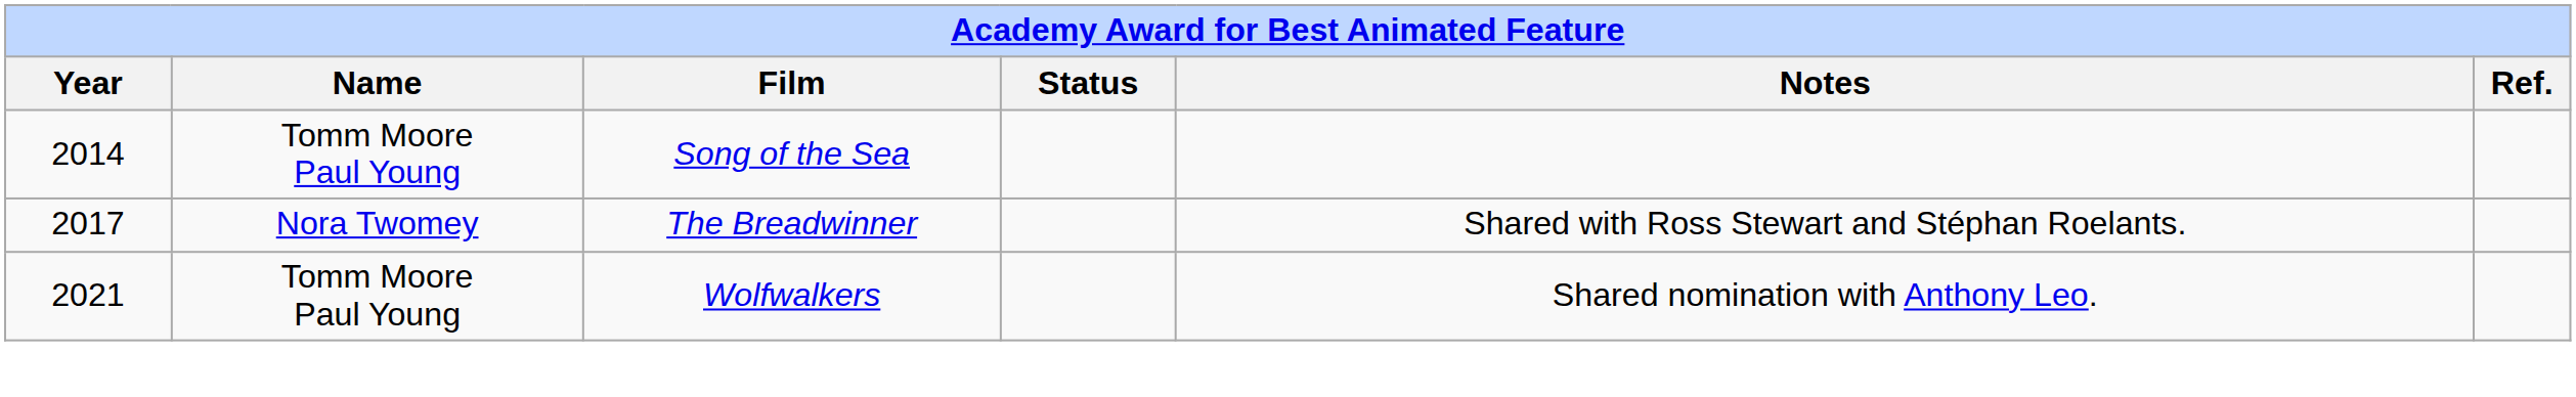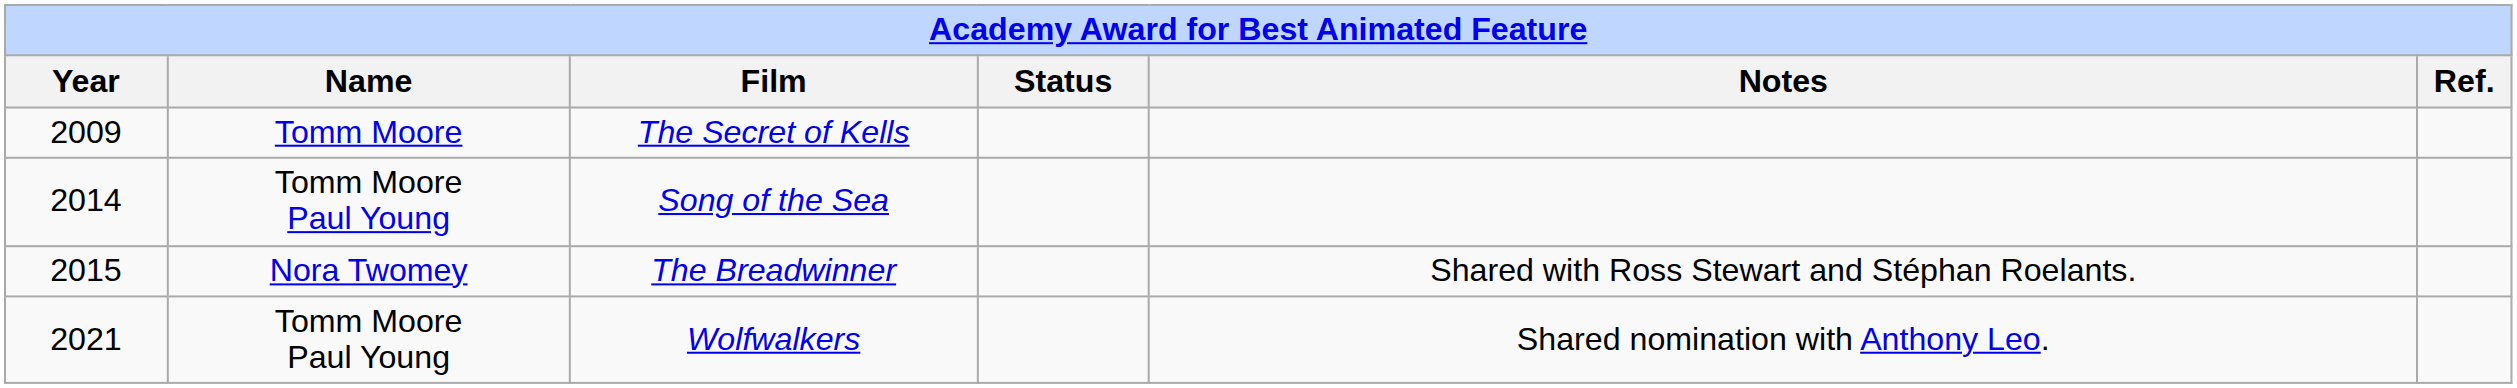 <table class="wikitable" style="text-align: center">
 <tr ---- bgcolor="#bfd7ff">
 <td colspan=6 align=center><strong><a href='#'>Academy Award for Best Animated Feature</a></strong></td>
 </tr>
 <tr ---- bgcolor="#ebf5ff">
 <th width="75">Year</th>
 <th width="200">Name</th>
 <th width="200">Film</th>
 <th width="80">Status</th>
 <th width="650">Notes</th>
 <th width="40">Ref.</th>
 </tr>
 <tr>
+<td>2009</td>
+<td><a href='#'>Tomm Moore</a></td>
+<td><em><a href='#'>The Secret of Kells</a></em></td>
+<td></td>
+<td></td>
+<td></td>
+</tr>
+<tr>
 <td>2014</td>
 <td>Tomm Moore <br> <a href='#'>Paul Young</a></td>
 <td><em><a href='#'>Song of the Sea</a></em></td>
 <td></td>
 <td></td>
 <td></td>
 </tr>
 <tr>
-<td>2017</td>
+<td>2015</td>
 <td><a href='#'>Nora Twomey</a></td>
 <td><em><a href='#'>The Breadwinner</a></em></td>
 <td></td>
 <td>Shared with Ross Stewart and Stéphan Roelants.</td>
 <td></td>
 </tr>
 <tr>
 <td>2021</td>
 <td>Tomm Moore <br> Paul Young</td>
 <td><em><a href='#'>Wolfwalkers</a></em></td>
 <td></td>
 <td>Shared nomination with <a href='#'>Anthony Leo</a>.</td>
 <td></td>
 </tr>
 </table>
